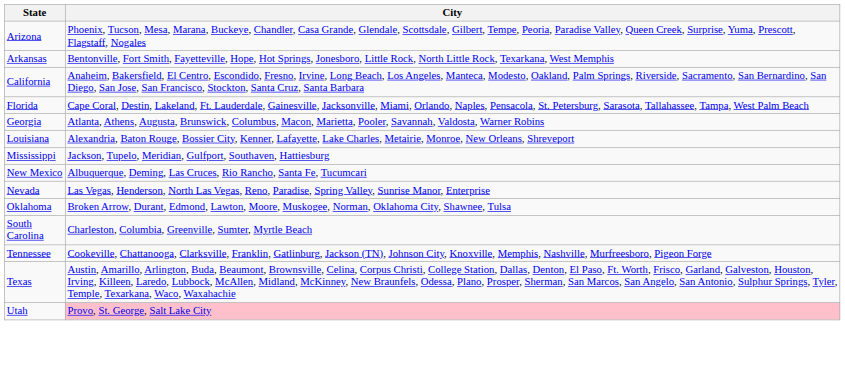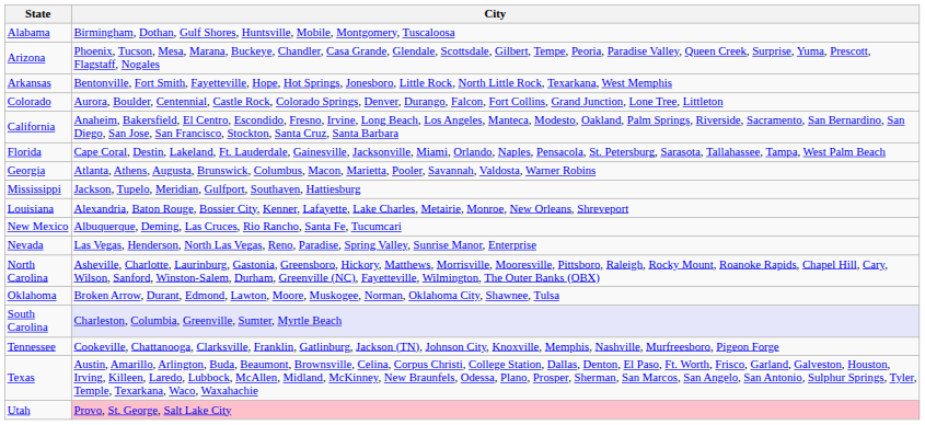 <table class="wikitable">
 <tr>
 <th>State</th>
 <th>City</th>
+</tr>
+<tr>
+<td><a href='#'>Alabama</a></td>
+<td><a href='#'>Birmingham</a>, <a href='#'>Dothan</a>, <a href='#'>Gulf Shores</a>, <a href='#'>Huntsville</a>, <a href='#'>Mobile</a>, <a href='#'>Montgomery</a>, <a href='#'>Tuscaloosa</a></td>
 </tr>
 <tr>
 <td><a href='#'>Arizona</a></td>
 <td><a href='#'>Phoenix</a>, <a href='#'>Tucson</a>, <a href='#'>Mesa</a>, <a href='#'>Marana</a>, <a href='#'>Buckeye</a>, <a href='#'>Chandler</a>, <a href='#'>Casa Grande</a>, <a href='#'>Glendale</a>, <a href='#'>Scottsdale</a>, <a href='#'>Gilbert</a>, <a href='#'>Tempe</a>, <a href='#'>Peoria</a>, <a href='#'>Paradise Valley</a>, <a href='#'>Queen Creek</a>, <a href='#'>Surprise</a>, <a href='#'>Yuma</a>, <a href='#'>Prescott</a>, <a href='#'>Flagstaff</a>, <a href='#'>Nogales</a></td>
 </tr>
 <tr>
 <td><a href='#'>Arkansas</a></td>
 <td><a href='#'>Bentonville</a>, <a href='#'>Fort Smith</a>, <a href='#'>Fayetteville</a>, <a href='#'>Hope</a>, <a href='#'>Hot Springs</a>, <a href='#'>Jonesboro</a>, <a href='#'>Little Rock</a>, <a href='#'>North Little Rock</a>, <a href='#'>Texarkana</a>, <a href='#'>West Memphis</a></td>
+</tr>
+<tr>
+<td><a href='#'>Colorado</a></td>
+<td><a href='#'>Aurora</a>, <a href='#'>Boulder</a>, <a href='#'>Centennial</a>, <a href='#'>Castle Rock</a>, <a href='#'>Colorado Springs</a>, <a href='#'>Denver</a>, <a href='#'>Durango</a>, <a href='#'>Falcon</a>, <a href='#'>Fort Collins</a>, <a href='#'>Grand Junction</a>, <a href='#'>Lone Tree</a>, <a href='#'>Littleton</a></td>
 </tr>
 <tr>
 <td><a href='#'>California</a></td>
 <td><a href='#'>Anaheim</a>, <a href='#'>Bakersfield</a>, <a href='#'>El Centro</a>, <a href='#'>Escondido</a>, <a href='#'>Fresno</a>, <a href='#'>Irvine</a>, <a href='#'>Long Beach</a>, <a href='#'>Los Angeles</a>, <a href='#'>Manteca</a>, <a href='#'>Modesto</a>, <a href='#'>Oakland</a>, <a href='#'>Palm Springs</a>, <a href='#'>Riverside</a>, <a href='#'>Sacramento</a>, <a href='#'>San Bernardino</a>, <a href='#'>San Diego</a>, <a href='#'>San Jose</a>, <a href='#'>San Francisco</a>, <a href='#'>Stockton</a>, <a href='#'>Santa Cruz</a>, <a href='#'>Santa Barbara</a></td>
 </tr>
 <tr>
 <td><a href='#'>Florida</a></td>
 <td><a href='#'>Cape Coral</a>, <a href='#'>Destin</a>, <a href='#'>Lakeland</a>, <a href='#'>Ft. Lauderdale</a>, <a href='#'>Gainesville</a>, <a href='#'>Jacksonville</a>, <a href='#'>Miami</a>, <a href='#'>Orlando</a>, <a href='#'>Naples</a>, <a href='#'>Pensacola</a>, <a href='#'>St. Petersburg</a>, <a href='#'>Sarasota</a>, <a href='#'>Tallahassee</a>, <a href='#'>Tampa</a>, <a href='#'>West Palm Beach</a></td>
 </tr>
 <tr>
 <td><a href='#'>Georgia</a></td>
 <td><a href='#'>Atlanta</a>, <a href='#'>Athens</a>, <a href='#'>Augusta</a>, <a href='#'>Brunswick</a>, <a href='#'>Columbus</a>, <a href='#'>Macon</a>, <a href='#'>Marietta</a>, <a href='#'>Pooler</a>, <a href='#'>Savannah</a>, <a href='#'>Valdosta</a>, <a href='#'>Warner Robins</a></td>
 </tr>
 <tr>
+<td><a href='#'>Mississippi</a></td>
+<td><a href='#'>Jackson</a>, <a href='#'>Tupelo</a>, <a href='#'>Meridian</a>, <a href='#'>Gulfport</a>, <a href='#'>Southaven</a>, <a href='#'>Hattiesburg</a></td>
+</tr>
+<tr>
 <td><a href='#'>Louisiana</a></td>
 <td><a href='#'>Alexandria</a>, <a href='#'>Baton Rouge</a>, <a href='#'>Bossier City</a>, <a href='#'>Kenner</a>, <a href='#'>Lafayette</a>, <a href='#'>Lake Charles</a>, <a href='#'>Metairie</a>, <a href='#'>Monroe</a>, <a href='#'>New Orleans</a>, <a href='#'>Shreveport</a></td>
-</tr>
-<tr>
-<td><a href='#'>Mississippi</a></td>
-<td><a href='#'>Jackson</a>, <a href='#'>Tupelo</a>, <a href='#'>Meridian</a>, <a href='#'>Gulfport</a>, <a href='#'>Southaven</a>, <a href='#'>Hattiesburg</a></td>
 </tr>
 <tr>
 <td><a href='#'>New Mexico</a></td>
 <td><a href='#'>Albuquerque</a>, <a href='#'>Deming</a>, <a href='#'>Las Cruces</a>, <a href='#'>Rio Rancho</a>, <a href='#'>Santa Fe</a>, <a href='#'>Tucumcari</a></td>
 </tr>
 <tr>
 <td><a href='#'>Nevada</a></td>
 <td><a href='#'>Las Vegas</a>, <a href='#'>Henderson</a>, <a href='#'>North Las Vegas</a>, <a href='#'>Reno</a>, <a href='#'>Paradise</a>, <a href='#'>Spring Valley</a>, <a href='#'>Sunrise Manor</a>, <a href='#'>Enterprise</a></td>
 </tr>
 <tr>
+<td><a href='#'>North Carolina</a></td>
+<td><a href='#'>Asheville</a>, <a href='#'>Charlotte</a>, <a href='#'>Laurinburg</a>, <a href='#'>Gastonia</a>, <a href='#'>Greensboro</a>, <a href='#'>Hickory</a>, <a href='#'>Matthews</a>, <a href='#'> Morrisville</a>, <a href='#'>Mooresville</a>, <a href='#'>Pittsboro</a>, <a href='#'>Raleigh</a>, <a href='#'>Rocky Mount</a>, <a href='#'>Roanoke Rapids</a>, <a href='#'>Chapel Hill</a>, <a href='#'>Cary</a>, <a href='#'>Wilson</a>, <a href='#'>Sanford</a>, <a href='#'>Winston-Salem</a>, <a href='#'>Durham</a>, <a href='#'>Greenville (NC)</a>, <a href='#'>Fayetteville</a>, <a href='#'>Wilmington</a>, <a href='#'>The Outer Banks (OBX)</a></td>
+</tr>
+<tr>
 <td><a href='#'>Oklahoma</a></td>
 <td><a href='#'>Broken Arrow</a>, <a href='#'>Durant</a>, <a href='#'>Edmond</a>, <a href='#'>Lawton</a>, <a href='#'>Moore</a>, <a href='#'>Muskogee</a>, <a href='#'>Norman</a>, <a href='#'>Oklahoma City</a>, <a href='#'>Shawnee</a>, <a href='#'>Tulsa</a></td>
 </tr>
 <tr>
 <td><a href='#'>South Carolina</a></td>
-<td><a href='#'>Charleston</a>, <a href='#'>Columbia</a>, <a href='#'>Greenville</a>, <a href='#'>Sumter</a>, <a href='#'>Myrtle Beach</a></td>
+<td style="background: lavender;"><a href='#'>Charleston</a>, <a href='#'>Columbia</a>, <a href='#'>Greenville</a>, <a href='#'>Sumter</a>, <a href='#'>Myrtle Beach</a></td>
 </tr>
 <tr>
 <td><a href='#'>Tennessee</a></td>
 <td><a href='#'>Cookeville</a>, <a href='#'>Chattanooga</a>, <a href='#'>Clarksville</a>, <a href='#'>Franklin</a>, <a href='#'>Gatlinburg</a>, <a href='#'>Jackson (TN)</a>, <a href='#'>Johnson City</a>, <a href='#'>Knoxville</a>, <a href='#'>Memphis</a>, <a href='#'>Nashville</a>, <a href='#'>Murfreesboro</a>, <a href='#'>Pigeon Forge</a></td>
 </tr>
 <tr>
 <td><a href='#'>Texas</a></td>
 <td><a href='#'>Austin</a>, <a href='#'>Amarillo</a>, <a href='#'>Arlington</a>, <a href='#'>Buda</a>, <a href='#'>Beaumont</a>, <a href='#'>Brownsville</a>, <a href='#'>Celina</a>, <a href='#'>Corpus Christi</a>, <a href='#'>College Station</a>, <a href='#'>Dallas</a>, <a href='#'>Denton</a>, <a href='#'>El Paso</a>, <a href='#'>Ft. Worth</a>, <a href='#'>Frisco</a>, <a href='#'>Garland</a>, <a href='#'>Galveston</a>, <a href='#'>Houston</a>, <a href='#'>Irving</a>, <a href='#'>Killeen</a>, <a href='#'>Laredo</a>, <a href='#'>Lubbock</a>, <a href='#'>McAllen</a>, <a href='#'>Midland</a>, <a href='#'>McKinney</a>, <a href='#'>New Braunfels</a>, <a href='#'>Odessa</a>, <a href='#'>Plano</a>, <a href='#'>Prosper</a>, <a href='#'>Sherman</a>, <a href='#'>San Marcos</a>, <a href='#'>San Angelo</a>, <a href='#'>San Antonio</a>, <a href='#'>Sulphur Springs</a>, <a href='#'>Tyler</a>, <a href='#'>Temple</a>, <a href='#'>Texarkana</a>, <a href='#'>Waco</a>, <a href='#'>Waxahachie</a></td>
 </tr>
 <tr>
 <td><a href='#'>Utah</a></td>
 <td style="background: pink;"><a href='#'>Provo</a>, <a href='#'>St. George</a>, <a href='#'>Salt Lake City</a></td>
 </tr>
 </table>
